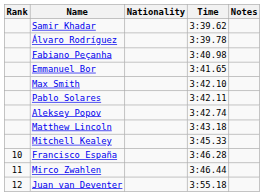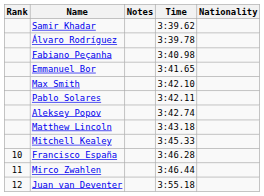 <table class="wikitable sortable" style="text-align:center">
 <tr>
 <th>Rank</th>
 <th>Name</th>
+<th>Notes</th>
+<th>Time</th>
 <th>Nationality</th>
-<th>Time</th>
-<th>Notes</th>
 </tr>
 <tr>
 <td></td>
 <td align=left><a href='#'>Samir Khadar</a></td>
+<td></td>
+<td>3:39.62</td>
 <td align=left></td>
-<td>3:39.62</td>
-<td></td>
 </tr>
 <tr>
 <td></td>
 <td align=left><a href='#'>Álvaro Rodríguez</a></td>
+<td></td>
+<td>3:39.78</td>
 <td align=left></td>
-<td>3:39.78</td>
-<td></td>
 </tr>
 <tr>
 <td></td>
 <td align=left><a href='#'>Fabiano Peçanha</a></td>
+<td></td>
+<td>3:40.98</td>
 <td align=left></td>
-<td>3:40.98</td>
-<td></td>
 </tr>
 <tr>
 <td></td>
 <td align=left><a href='#'>Emmanuel Bor</a></td>
+<td></td>
+<td>3:41.65</td>
 <td align=left></td>
-<td>3:41.65</td>
-<td></td>
 </tr>
 <tr>
 <td></td>
 <td align=left><a href='#'>Max Smith</a></td>
+<td></td>
+<td>3:42.10</td>
 <td align=left></td>
-<td>3:42.10</td>
-<td></td>
 </tr>
 <tr>
 <td></td>
 <td align=left><a href='#'>Pablo Solares</a></td>
+<td></td>
+<td>3:42.11</td>
 <td align=left></td>
-<td>3:42.11</td>
-<td></td>
 </tr>
 <tr>
 <td></td>
 <td align=left><a href='#'>Aleksey Popov</a></td>
+<td></td>
+<td>3:42.74</td>
 <td align=left></td>
-<td>3:42.74</td>
-<td></td>
 </tr>
 <tr>
 <td></td>
 <td align=left><a href='#'>Matthew Lincoln</a></td>
+<td></td>
+<td>3:43.18</td>
 <td align=left></td>
-<td>3:43.18</td>
-<td></td>
 </tr>
 <tr>
 <td></td>
 <td align=left><a href='#'>Mitchell Kealey</a></td>
+<td></td>
+<td>3:45.33</td>
 <td align=left></td>
-<td>3:45.33</td>
-<td></td>
 </tr>
 <tr>
 <td>10</td>
 <td align=left><a href='#'>Francisco España</a></td>
+<td></td>
+<td>3:46.28</td>
 <td align=left></td>
-<td>3:46.28</td>
-<td></td>
 </tr>
 <tr>
 <td>11</td>
 <td align=left><a href='#'>Mirco Zwahlen</a></td>
+<td></td>
+<td>3:46.44</td>
 <td align=left></td>
-<td>3:46.44</td>
-<td></td>
 </tr>
 <tr>
 <td>12</td>
 <td align=left><a href='#'>Juan van Deventer</a></td>
+<td></td>
+<td>3:55.18</td>
 <td align=left></td>
-<td>3:55.18</td>
-<td></td>
 </tr>
 </table>
